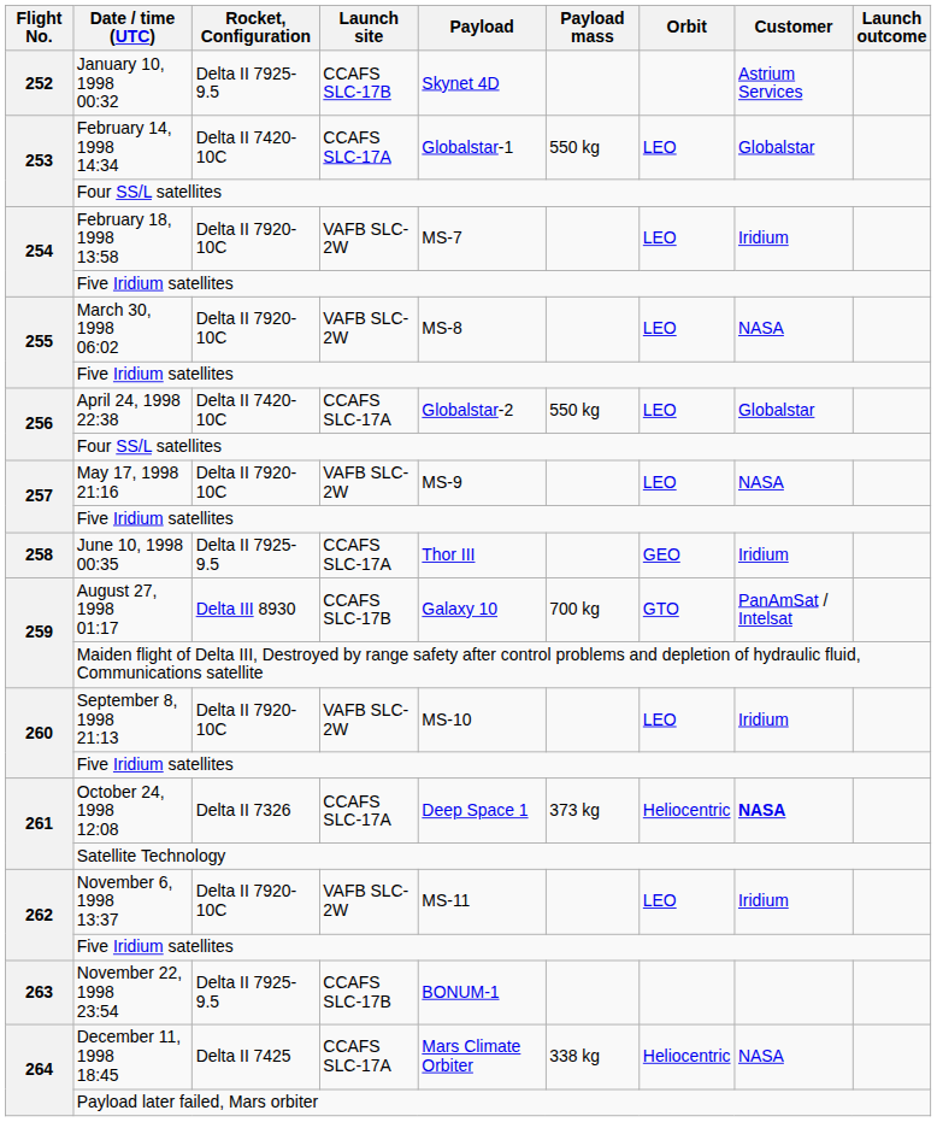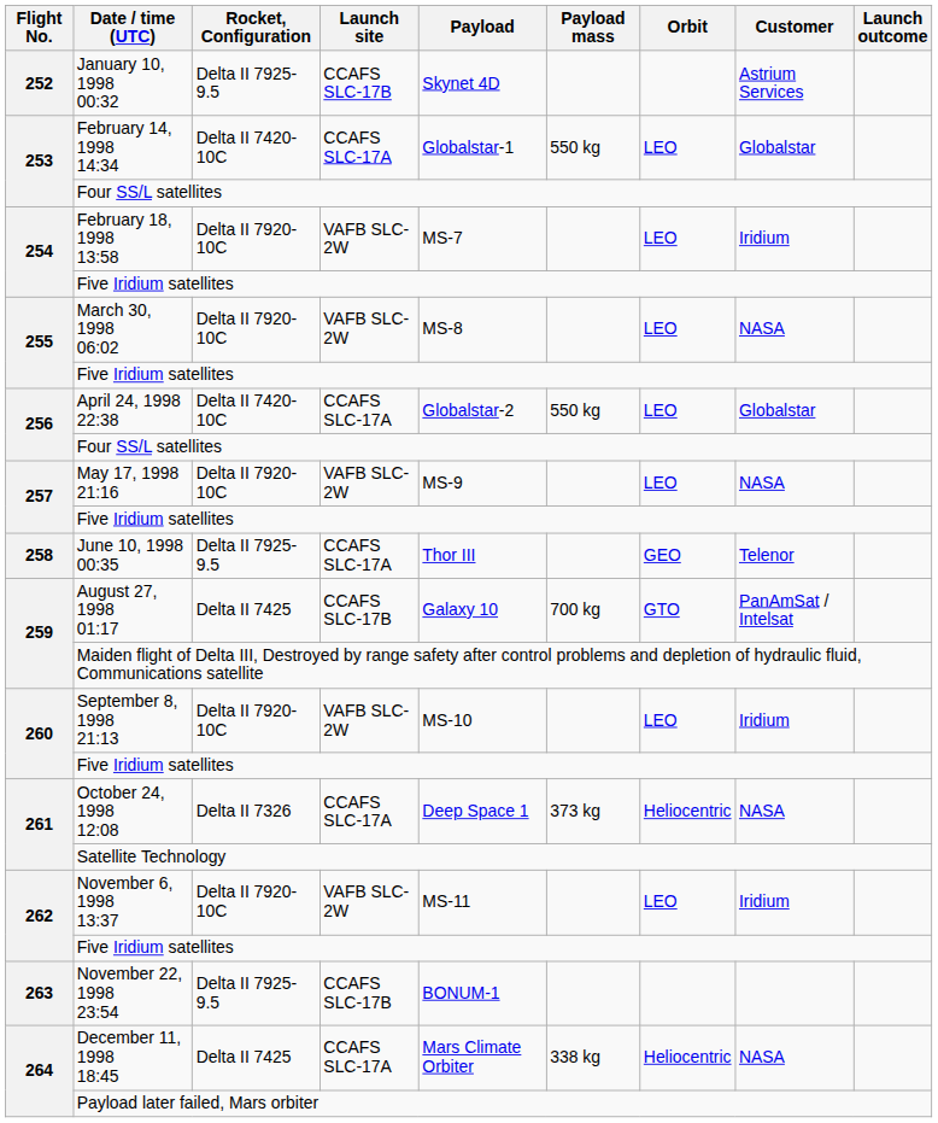 <table class="wikitable plainrowheaders" style="width: 100%;">
 <tr>
 <th scope="col">Flight No.</th>
 <th scope="col">Date / time (<a href='#'>UTC</a>)</th>
 <th scope="col">Rocket, <br> Configuration</th>
 <th scope="col">Launch site</th>
 <th scope="col">Payload</th>
 <th scope="col">Payload mass</th>
 <th scope="col">Orbit</th>
 <th scope="col">Customer</th>
 <th scope="col">Launch <br> outcome</th>
 </tr>
 <tr>
 <th scope="row" rowspan="1" style="text-align:center">252</th>
 <td>January 10, 1998<br>00:32</td>
 <td>Delta II 7925-9.5</td>
 <td>CCAFS <a href='#'>SLC-17B</a></td>
 <td><a href='#'>Skynet 4D</a></td>
 <td></td>
 <td></td>
 <td><a href='#'>Astrium Services</a></td>
 <td></td>
 </tr>
 <tr>
 <th scope="row" rowspan="2" style="text-align:center">253</th>
 <td>February 14, 1998<br>14:34</td>
 <td>Delta II 7420-10C</td>
 <td>CCAFS <a href='#'>SLC-17A</a></td>
 <td><a href='#'>Globalstar</a>-1</td>
 <td>550 kg</td>
 <td><a href='#'>LEO</a></td>
 <td><a href='#'>Globalstar</a></td>
 <td></td>
 </tr>
 <tr>
 <td colspan="8">Four <a href='#'>SS/L</a> satellites</td>
 </tr>
 <tr>
 <th scope="row" rowspan="2" style="text-align:center">254</th>
 <td>February 18, 1998<br>13:58</td>
 <td>Delta II 7920-10C</td>
 <td>VAFB SLC-2W</td>
 <td>MS-7</td>
 <td></td>
 <td><a href='#'>LEO</a></td>
 <td><a href='#'>Iridium</a></td>
 <td></td>
 </tr>
 <tr>
 <td colspan="8">Five <a href='#'>Iridium</a> satellites</td>
 </tr>
 <tr>
 <th scope="row" rowspan="2" style="text-align:center">255</th>
 <td>March 30, 1998<br>06:02</td>
 <td>Delta II 7920-10C</td>
 <td>VAFB SLC-2W</td>
 <td>MS-8</td>
 <td></td>
 <td><a href='#'>LEO</a></td>
 <td><a href='#'>NASA</a></td>
 <td></td>
 </tr>
 <tr>
 <td colspan="8">Five <a href='#'>Iridium</a> satellites</td>
 </tr>
 <tr>
 <th scope="row" rowspan="2" style="text-align:center">256</th>
 <td>April 24, 1998<br>22:38</td>
 <td>Delta II 7420-10C</td>
 <td>CCAFS SLC-17A</td>
 <td><a href='#'>Globalstar</a>-2</td>
 <td>550 kg</td>
 <td><a href='#'>LEO</a></td>
 <td><a href='#'>Globalstar</a></td>
 <td></td>
 </tr>
 <tr>
 <td colspan="8">Four <a href='#'>SS/L</a> satellites</td>
 </tr>
 <tr>
 <th scope="row" rowspan="2" style="text-align:center">257</th>
 <td>May 17, 1998<br>21:16</td>
 <td>Delta II 7920-10C</td>
 <td>VAFB SLC-2W</td>
 <td>MS-9</td>
 <td></td>
 <td><a href='#'>LEO</a></td>
 <td><a href='#'>NASA</a></td>
 <td></td>
 </tr>
 <tr>
 <td colspan="8">Five <a href='#'>Iridium</a> satellites</td>
 </tr>
 <tr>
 <th scope="row" rowspan="1" style="text-align:center">258</th>
 <td>June 10, 1998<br>00:35</td>
 <td>Delta II 7925-9.5</td>
 <td>CCAFS SLC-17A</td>
 <td><a href='#'>Thor III</a></td>
 <td></td>
 <td><a href='#'>GEO</a></td>
-<td><a href='#'>Iridium</a></td>
+<td><a href='#'>Telenor</a></td>
 <td></td>
 </tr>
 <tr>
 <th scope="row" rowspan="2" style="text-align:center">259</th>
 <td>August 27, 1998<br>01:17</td>
-<td><a href='#'>Delta III</a> 8930</td>
+<td>Delta II 7425</td>
 <td>CCAFS SLC-17B</td>
 <td><a href='#'>Galaxy 10</a></td>
 <td>700 kg</td>
 <td><a href='#'>GTO</a></td>
 <td><a href='#'>PanAmSat</a> / <a href='#'>Intelsat</a></td>
 <td></td>
 </tr>
 <tr>
 <td colspan="8">Maiden flight of Delta III, Destroyed by range safety after control problems and depletion of hydraulic fluid, Communications satellite</td>
 </tr>
 <tr>
 <th scope="row" rowspan="2" style="text-align:center">260</th>
 <td>September 8, 1998<br>21:13</td>
 <td>Delta II 7920-10C</td>
 <td>VAFB SLC-2W</td>
 <td>MS-10</td>
 <td></td>
 <td><a href='#'>LEO</a></td>
 <td><a href='#'>Iridium</a></td>
 <td></td>
 </tr>
 <tr>
 <td colspan="8">Five <a href='#'>Iridium</a> satellites</td>
 </tr>
 <tr>
 <th scope="row" rowspan="2" style="text-align:center">261</th>
 <td>October 24, 1998<br>12:08</td>
 <td>Delta II 7326</td>
 <td>CCAFS SLC-17A</td>
 <td><a href='#'>Deep Space 1</a></td>
 <td>373 kg</td>
 <td><a href='#'>Heliocentric</a></td>
-<td><strong><a href='#'>NASA</a></strong></td>
+<td><a href='#'>NASA</a></td>
 <td></td>
 </tr>
 <tr>
 <td colspan="8">Satellite Technology</td>
 </tr>
 <tr>
 <th scope="row" rowspan="2" style="text-align:center">262</th>
 <td>November 6, 1998<br>13:37</td>
 <td>Delta II 7920-10C</td>
 <td>VAFB SLC-2W</td>
 <td>MS-11</td>
 <td></td>
 <td><a href='#'>LEO</a></td>
 <td><a href='#'>Iridium</a></td>
 <td></td>
 </tr>
 <tr>
 <td colspan="8">Five <a href='#'>Iridium</a> satellites</td>
 </tr>
 <tr>
 <th scope="row" rowspan="1" style="text-align:center">263</th>
 <td>November 22, 1998<br>23:54</td>
 <td>Delta II 7925-9.5</td>
 <td>CCAFS SLC-17B</td>
 <td><a href='#'>BONUM-1</a></td>
 <td></td>
 <td></td>
 <td></td>
 <td></td>
 </tr>
 <tr>
 <th scope="row" rowspan="2" style="text-align:center">264</th>
 <td>December 11, 1998<br>18:45</td>
 <td>Delta II 7425</td>
 <td>CCAFS SLC-17A</td>
 <td><a href='#'>Mars Climate Orbiter</a></td>
 <td>338 kg</td>
 <td><a href='#'>Heliocentric</a></td>
 <td><a href='#'>NASA</a></td>
 <td></td>
 </tr>
 <tr>
 <td colspan="8">Payload later failed, Mars orbiter</td>
 </tr>
 </table>
